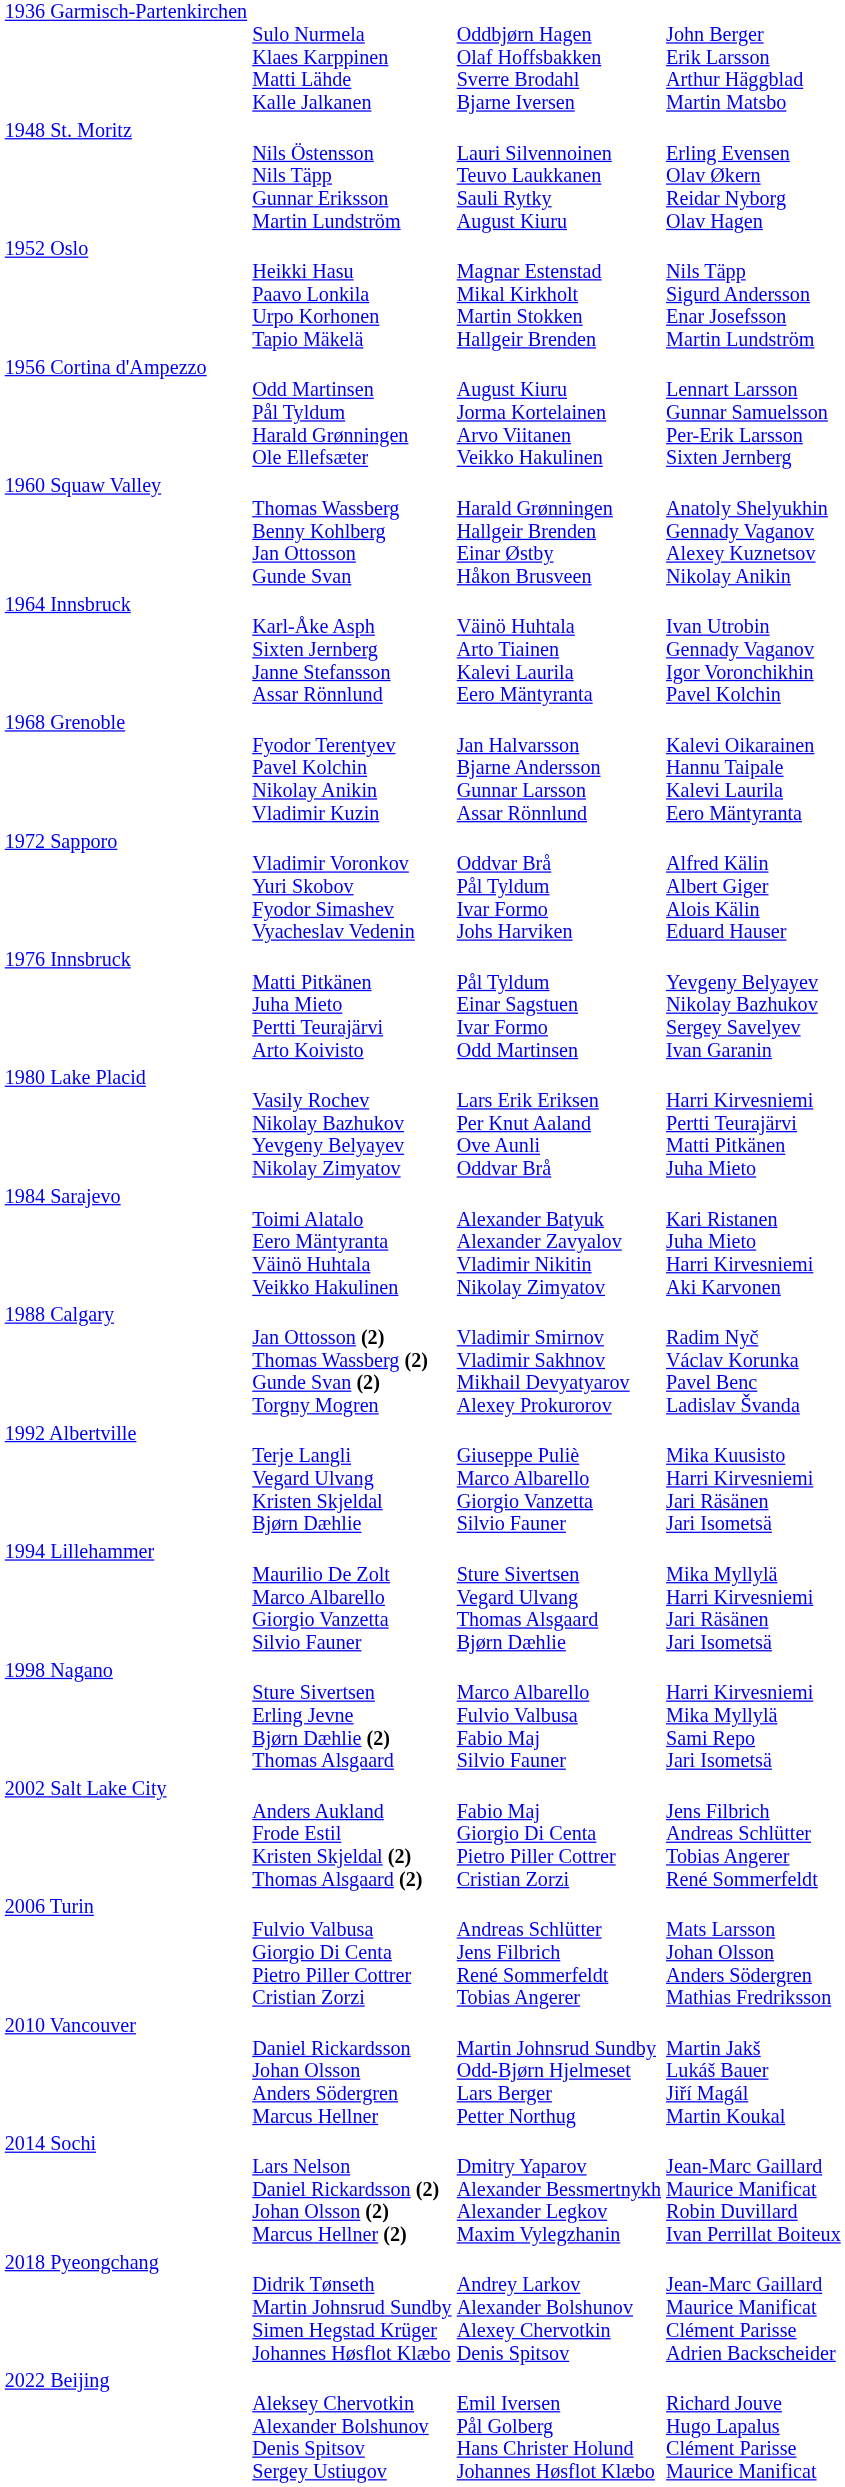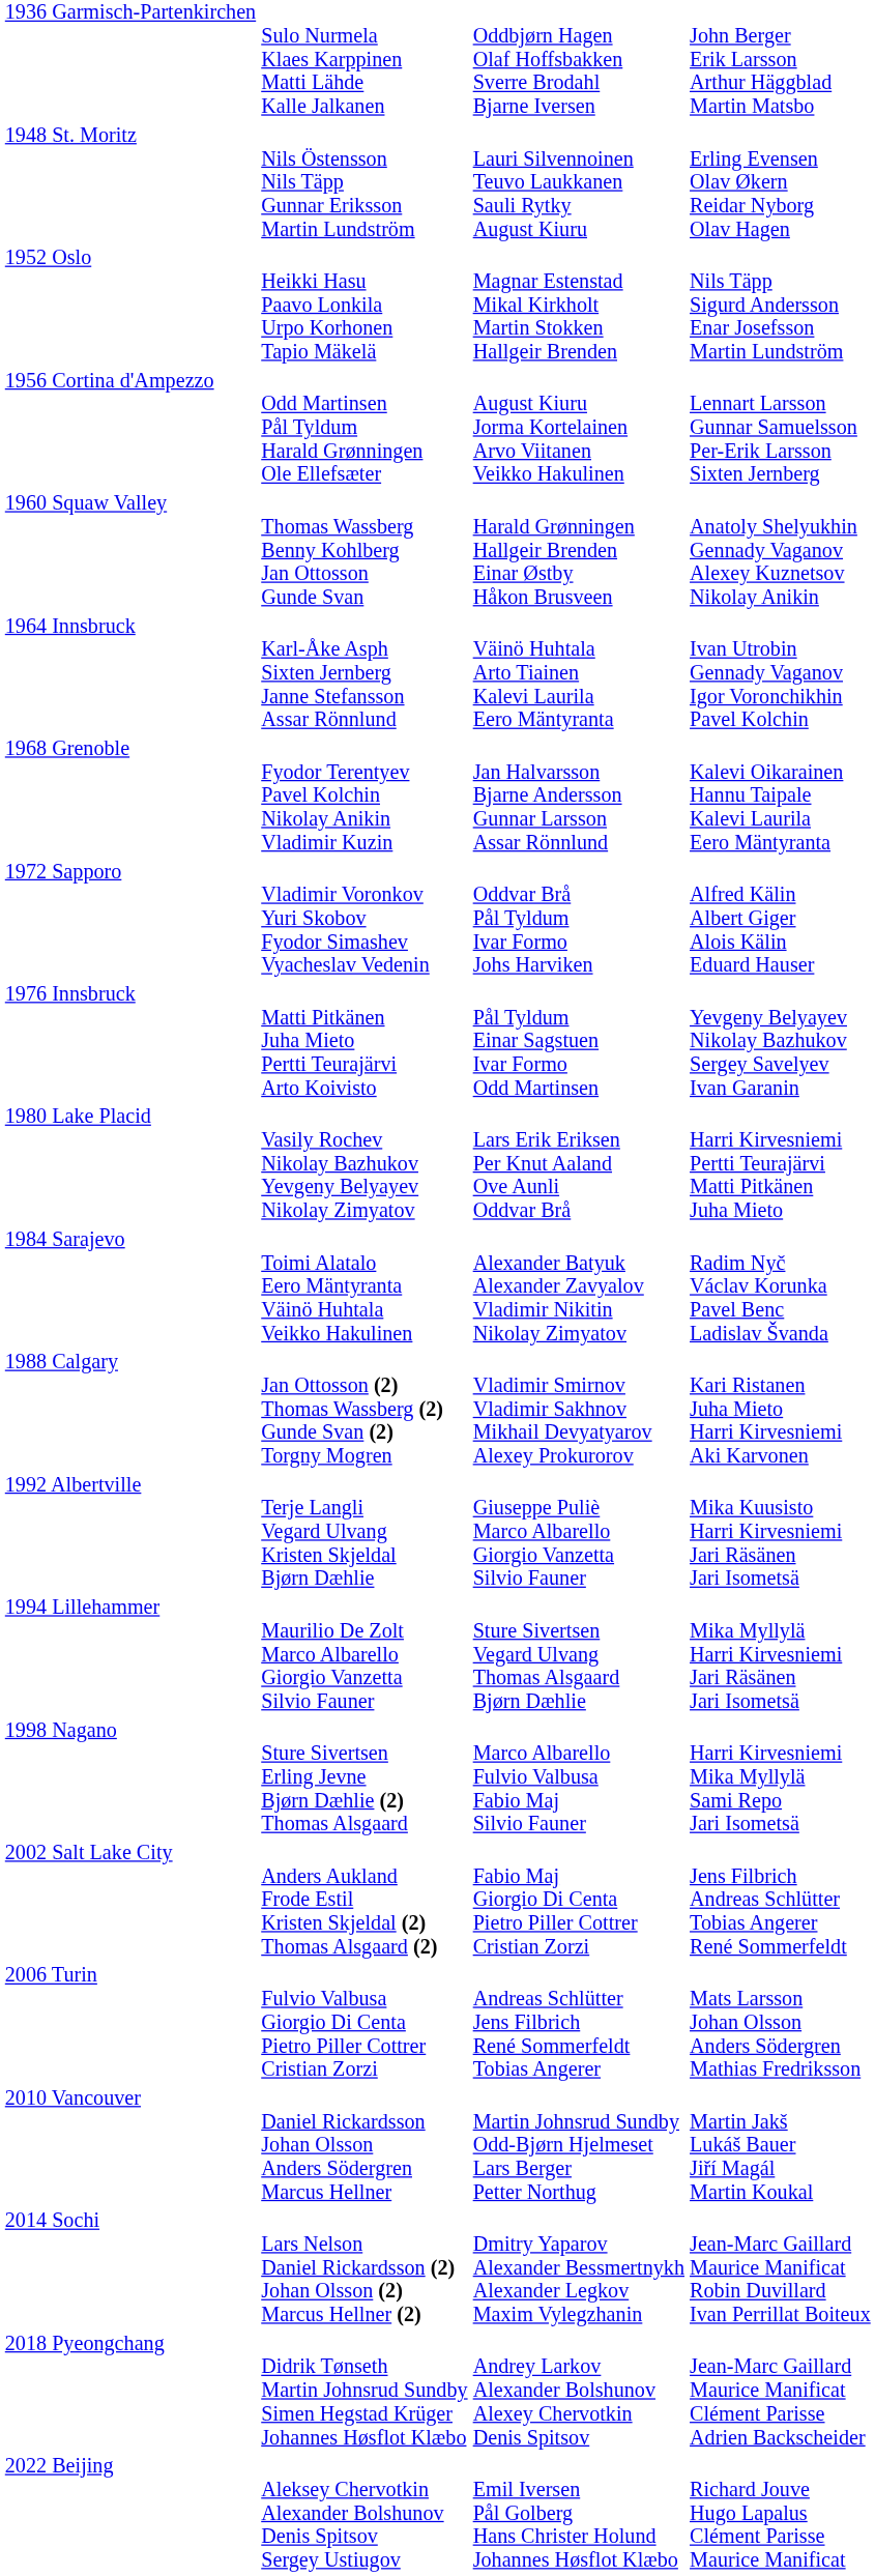 <table>
 <tr valign="top">
 <td><a href='#'>1936 Garmisch-Partenkirchen</a><br></td>
 <td><br><a href='#'>Sulo Nurmela</a><br><a href='#'>Klaes Karppinen</a><br><a href='#'>Matti Lähde</a><br><a href='#'>Kalle Jalkanen</a></td>
 <td><br><a href='#'>Oddbjørn Hagen</a><br><a href='#'>Olaf Hoffsbakken</a><br><a href='#'>Sverre Brodahl</a><br><a href='#'>Bjarne Iversen</a></td>
 <td><br><a href='#'>John Berger</a><br><a href='#'>Erik Larsson</a><br><a href='#'>Arthur Häggblad</a><br><a href='#'>Martin Matsbo</a></td>
 </tr>
 <tr valign="top">
 <td><a href='#'>1948 St. Moritz</a><br></td>
 <td><br><a href='#'>Nils Östensson</a><br><a href='#'>Nils Täpp</a><br><a href='#'>Gunnar Eriksson</a><br><a href='#'>Martin Lundström</a></td>
 <td><br><a href='#'>Lauri Silvennoinen</a><br><a href='#'>Teuvo Laukkanen</a><br><a href='#'>Sauli Rytky</a><br><a href='#'>August Kiuru</a></td>
 <td><br><a href='#'>Erling Evensen</a><br><a href='#'>Olav Økern</a><br><a href='#'>Reidar Nyborg</a><br><a href='#'>Olav Hagen</a></td>
 </tr>
 <tr valign="top">
 <td><a href='#'>1952 Oslo</a><br></td>
 <td><br><a href='#'>Heikki Hasu</a><br><a href='#'>Paavo Lonkila</a><br><a href='#'>Urpo Korhonen</a><br><a href='#'>Tapio Mäkelä</a></td>
 <td><br><a href='#'>Magnar Estenstad</a><br><a href='#'>Mikal Kirkholt</a><br><a href='#'>Martin Stokken</a><br><a href='#'>Hallgeir Brenden</a></td>
 <td><br><a href='#'>Nils Täpp</a><br><a href='#'>Sigurd Andersson</a><br><a href='#'>Enar Josefsson</a><br><a href='#'>Martin Lundström</a></td>
 </tr>
 <tr valign="top">
 <td><a href='#'>1956 Cortina d'Ampezzo</a><br></td>
 <td><br><a href='#'>Odd Martinsen</a><br><a href='#'>Pål Tyldum</a><br><a href='#'>Harald Grønningen</a><br><a href='#'>Ole Ellefsæter</a></td>
 <td><br><a href='#'>August Kiuru</a><br><a href='#'>Jorma Kortelainen</a><br><a href='#'>Arvo Viitanen</a><br><a href='#'>Veikko Hakulinen</a></td>
 <td><br><a href='#'>Lennart Larsson</a><br><a href='#'>Gunnar Samuelsson</a><br><a href='#'>Per-Erik Larsson</a><br><a href='#'>Sixten Jernberg</a></td>
 </tr>
 <tr valign="top">
 <td><a href='#'>1960 Squaw Valley</a><br></td>
 <td><br><a href='#'>Thomas Wassberg</a><br><a href='#'>Benny Kohlberg</a><br><a href='#'>Jan Ottosson</a><br><a href='#'>Gunde Svan</a></td>
 <td><br><a href='#'>Harald Grønningen</a><br><a href='#'>Hallgeir Brenden</a><br><a href='#'>Einar Østby</a><br><a href='#'>Håkon Brusveen</a></td>
 <td><br><a href='#'>Anatoly Shelyukhin</a><br><a href='#'>Gennady Vaganov</a><br><a href='#'>Alexey Kuznetsov</a><br><a href='#'>Nikolay Anikin</a></td>
 </tr>
 <tr valign="top">
 <td><a href='#'>1964 Innsbruck</a><br></td>
 <td><br><a href='#'>Karl-Åke Asph</a><br><a href='#'>Sixten Jernberg</a><br><a href='#'>Janne Stefansson</a><br><a href='#'>Assar Rönnlund</a></td>
 <td><br><a href='#'>Väinö Huhtala</a><br><a href='#'>Arto Tiainen</a><br><a href='#'>Kalevi Laurila</a><br><a href='#'>Eero Mäntyranta</a></td>
 <td><br><a href='#'>Ivan Utrobin</a><br><a href='#'>Gennady Vaganov</a><br><a href='#'>Igor Voronchikhin</a><br><a href='#'>Pavel Kolchin</a></td>
 </tr>
 <tr valign="top">
 <td><a href='#'>1968 Grenoble</a><br></td>
 <td><br><a href='#'>Fyodor Terentyev</a><br><a href='#'>Pavel Kolchin</a><br><a href='#'>Nikolay Anikin</a><br><a href='#'>Vladimir Kuzin</a></td>
 <td><br><a href='#'>Jan Halvarsson</a><br><a href='#'>Bjarne Andersson</a><br><a href='#'>Gunnar Larsson</a><br><a href='#'>Assar Rönnlund</a></td>
 <td><br><a href='#'>Kalevi Oikarainen</a><br><a href='#'>Hannu Taipale</a><br><a href='#'>Kalevi Laurila</a><br><a href='#'>Eero Mäntyranta</a></td>
 </tr>
 <tr valign="top">
 <td><a href='#'>1972 Sapporo</a><br></td>
 <td><br><a href='#'>Vladimir Voronkov</a><br><a href='#'>Yuri Skobov</a><br><a href='#'>Fyodor Simashev</a><br><a href='#'>Vyacheslav Vedenin</a></td>
 <td><br><a href='#'>Oddvar Brå</a><br><a href='#'>Pål Tyldum</a><br><a href='#'>Ivar Formo</a><br><a href='#'>Johs Harviken</a></td>
 <td><br><a href='#'>Alfred Kälin</a><br><a href='#'>Albert Giger</a><br><a href='#'>Alois Kälin</a><br><a href='#'>Eduard Hauser</a></td>
 </tr>
 <tr valign="top">
 <td><a href='#'>1976 Innsbruck</a><br></td>
 <td><br><a href='#'>Matti Pitkänen</a><br><a href='#'>Juha Mieto</a><br><a href='#'>Pertti Teurajärvi</a><br><a href='#'>Arto Koivisto</a></td>
 <td><br><a href='#'>Pål Tyldum</a><br><a href='#'>Einar Sagstuen</a><br><a href='#'>Ivar Formo</a><br><a href='#'>Odd Martinsen</a></td>
 <td><br><a href='#'>Yevgeny Belyayev</a><br><a href='#'>Nikolay Bazhukov</a><br><a href='#'>Sergey Savelyev</a><br><a href='#'>Ivan Garanin</a></td>
 </tr>
 <tr valign="top">
 <td><a href='#'>1980 Lake Placid</a><br></td>
 <td><br><a href='#'>Vasily Rochev</a><br><a href='#'>Nikolay Bazhukov</a><br><a href='#'>Yevgeny Belyayev</a><br><a href='#'>Nikolay Zimyatov</a></td>
 <td><br><a href='#'>Lars Erik Eriksen</a><br><a href='#'>Per Knut Aaland</a><br><a href='#'>Ove Aunli</a><br><a href='#'>Oddvar Brå</a></td>
 <td><br><a href='#'>Harri Kirvesniemi</a><br><a href='#'>Pertti Teurajärvi</a><br><a href='#'>Matti Pitkänen</a><br><a href='#'>Juha Mieto</a></td>
 </tr>
 <tr valign="top">
 <td><a href='#'>1984 Sarajevo</a><br></td>
 <td><br><a href='#'>Toimi Alatalo</a><br><a href='#'>Eero Mäntyranta</a><br><a href='#'>Väinö Huhtala</a><br><a href='#'>Veikko Hakulinen</a></td>
 <td><br><a href='#'>Alexander Batyuk</a><br><a href='#'>Alexander Zavyalov</a><br><a href='#'>Vladimir Nikitin</a><br><a href='#'>Nikolay Zimyatov</a></td>
-<td><br><a href='#'>Kari Ristanen</a><br><a href='#'>Juha Mieto</a><br><a href='#'>Harri Kirvesniemi</a><br><a href='#'>Aki Karvonen</a></td>
+<td><br><a href='#'>Radim Nyč</a><br><a href='#'>Václav Korunka</a><br><a href='#'>Pavel Benc</a><br> <a href='#'>Ladislav Švanda</a></td>
 </tr>
 <tr valign="top">
 <td><a href='#'>1988 Calgary</a><br></td>
 <td><br><a href='#'>Jan Ottosson</a> <strong>(2)</strong><br><a href='#'>Thomas Wassberg</a> <strong>(2)</strong><br><a href='#'>Gunde Svan</a> <strong>(2)</strong><br> <a href='#'>Torgny Mogren</a></td>
 <td><br><a href='#'>Vladimir Smirnov</a><br><a href='#'>Vladimir Sakhnov</a><br><a href='#'>Mikhail Devyatyarov</a><br> <a href='#'>Alexey Prokurorov</a></td>
-<td><br><a href='#'>Radim Nyč</a><br><a href='#'>Václav Korunka</a><br><a href='#'>Pavel Benc</a><br> <a href='#'>Ladislav Švanda</a></td>
+<td><br><a href='#'>Kari Ristanen</a><br><a href='#'>Juha Mieto</a><br><a href='#'>Harri Kirvesniemi</a><br><a href='#'>Aki Karvonen</a></td>
 </tr>
 <tr valign="top">
 <td><a href='#'>1992 Albertville</a><br></td>
 <td><br><a href='#'>Terje Langli</a><br><a href='#'>Vegard Ulvang</a><br><a href='#'>Kristen Skjeldal</a><br> <a href='#'>Bjørn Dæhlie</a></td>
 <td><br><a href='#'>Giuseppe Puliè</a><br><a href='#'>Marco Albarello</a><br><a href='#'>Giorgio Vanzetta</a><br> <a href='#'>Silvio Fauner</a></td>
 <td><br><a href='#'>Mika Kuusisto</a><br><a href='#'>Harri Kirvesniemi</a><br><a href='#'>Jari Räsänen</a><br> <a href='#'>Jari Isometsä</a></td>
 </tr>
 <tr valign="top">
 <td><a href='#'>1994 Lillehammer</a><br></td>
 <td><br><a href='#'>Maurilio De Zolt</a><br><a href='#'>Marco Albarello</a><br><a href='#'>Giorgio Vanzetta</a><br> <a href='#'>Silvio Fauner</a></td>
 <td><br><a href='#'>Sture Sivertsen</a><br><a href='#'>Vegard Ulvang</a><br><a href='#'>Thomas Alsgaard</a><br> <a href='#'>Bjørn Dæhlie</a></td>
 <td><br><a href='#'>Mika Myllylä</a><br><a href='#'>Harri Kirvesniemi</a><br><a href='#'>Jari Räsänen</a><br> <a href='#'>Jari Isometsä</a></td>
 </tr>
 <tr valign="top">
 <td><a href='#'>1998 Nagano</a><br></td>
 <td><br><a href='#'>Sture Sivertsen</a><br><a href='#'>Erling Jevne</a><br><a href='#'>Bjørn Dæhlie</a> <strong>(2)</strong><br><a href='#'>Thomas Alsgaard</a></td>
 <td><br><a href='#'>Marco Albarello</a><br><a href='#'>Fulvio Valbusa</a><br><a href='#'>Fabio Maj</a><br><a href='#'>Silvio Fauner</a></td>
 <td><br><a href='#'>Harri Kirvesniemi</a><br><a href='#'>Mika Myllylä</a><br><a href='#'>Sami Repo</a><br><a href='#'>Jari Isometsä</a></td>
 </tr>
 <tr valign="top">
 <td><a href='#'>2002 Salt Lake City</a><br></td>
 <td><br><a href='#'>Anders Aukland</a><br><a href='#'>Frode Estil</a><br><a href='#'>Kristen Skjeldal</a> <strong>(2)</strong><br><a href='#'>Thomas Alsgaard</a> <strong>(2)</strong></td>
 <td><br><a href='#'>Fabio Maj</a><br><a href='#'>Giorgio Di Centa</a><br><a href='#'>Pietro Piller Cottrer</a><br><a href='#'>Cristian Zorzi</a></td>
 <td><br><a href='#'>Jens Filbrich</a><br><a href='#'>Andreas Schlütter</a><br><a href='#'>Tobias Angerer</a><br><a href='#'>René Sommerfeldt</a></td>
 </tr>
 <tr valign="top">
 <td><a href='#'>2006 Turin</a><br></td>
 <td><br><a href='#'>Fulvio Valbusa</a><br><a href='#'>Giorgio Di Centa</a><br><a href='#'>Pietro Piller Cottrer</a><br><a href='#'>Cristian Zorzi</a></td>
 <td><br><a href='#'>Andreas Schlütter</a><br><a href='#'>Jens Filbrich</a><br><a href='#'>René Sommerfeldt</a><br><a href='#'>Tobias Angerer</a></td>
 <td><br><a href='#'>Mats Larsson</a><br><a href='#'>Johan Olsson</a><br><a href='#'>Anders Södergren</a><br><a href='#'>Mathias Fredriksson</a></td>
 </tr>
 <tr valign="top">
 <td><a href='#'>2010 Vancouver</a><br></td>
 <td><br><a href='#'>Daniel Rickardsson</a><br><a href='#'>Johan Olsson</a><br><a href='#'>Anders Södergren</a><br><a href='#'>Marcus Hellner</a></td>
 <td><br><a href='#'>Martin Johnsrud Sundby</a><br><a href='#'>Odd-Bjørn Hjelmeset</a><br><a href='#'>Lars Berger</a><br><a href='#'>Petter Northug</a></td>
 <td><br><a href='#'>Martin Jakš</a><br><a href='#'>Lukáš Bauer</a><br><a href='#'>Jiří Magál</a><br><a href='#'>Martin Koukal</a></td>
 </tr>
 <tr valign="top">
 <td><a href='#'>2014 Sochi</a><br></td>
 <td><br><a href='#'>Lars Nelson</a><br><a href='#'>Daniel Rickardsson</a> <strong>(2)</strong><br><a href='#'>Johan Olsson</a> <strong>(2)</strong><br><a href='#'>Marcus Hellner</a> <strong>(2)</strong></td>
 <td><br><a href='#'>Dmitry Yaparov</a><br><a href='#'>Alexander Bessmertnykh</a><br><a href='#'>Alexander Legkov</a><br><a href='#'>Maxim Vylegzhanin</a></td>
 <td><br><a href='#'>Jean-Marc Gaillard</a><br><a href='#'>Maurice Manificat</a><br><a href='#'>Robin Duvillard</a><br><a href='#'>Ivan Perrillat Boiteux</a></td>
 </tr>
 <tr valign="top">
 <td><a href='#'>2018 Pyeongchang</a><br></td>
 <td><br><a href='#'>Didrik Tønseth</a><br><a href='#'>Martin Johnsrud Sundby</a><br><a href='#'>Simen Hegstad Krüger</a><br><a href='#'>Johannes Høsflot Klæbo</a></td>
 <td><br><a href='#'>Andrey Larkov</a><br><a href='#'>Alexander Bolshunov</a><br><a href='#'>Alexey Chervotkin</a><br><a href='#'>Denis Spitsov</a></td>
 <td><br><a href='#'>Jean-Marc Gaillard</a><br><a href='#'>Maurice Manificat</a><br><a href='#'>Clément Parisse</a><br><a href='#'>Adrien Backscheider</a></td>
 </tr>
 <tr valign="top">
 <td><a href='#'>2022 Beijing</a> <br></td>
 <td> <br><a href='#'>Aleksey Chervotkin</a><br><a href='#'>Alexander Bolshunov</a><br><a href='#'>Denis Spitsov</a><br><a href='#'>Sergey Ustiugov</a></td>
 <td><br><a href='#'>Emil Iversen</a><br><a href='#'>Pål Golberg</a><br><a href='#'>Hans Christer Holund</a><br><a href='#'>Johannes Høsflot Klæbo</a></td>
 <td><br> <a href='#'>Richard Jouve</a><br><a href='#'>Hugo Lapalus</a><br><a href='#'>Clément Parisse</a><br><a href='#'>Maurice Manificat</a></td>
 </tr>
 <tr>
 </tr>
 </table>
